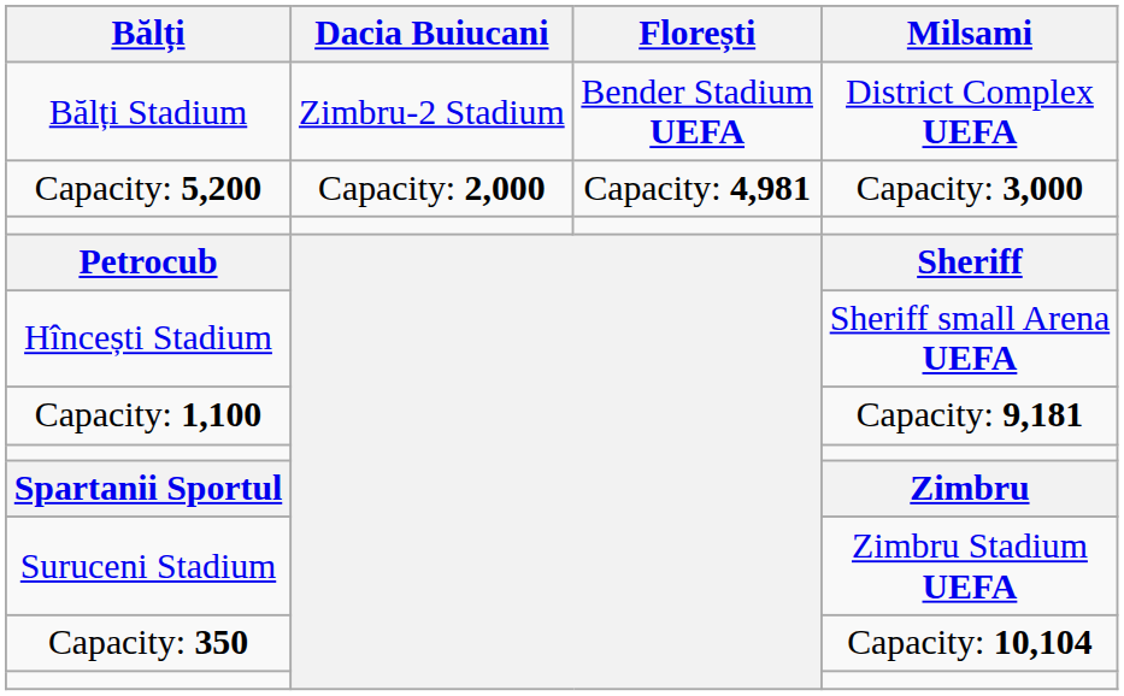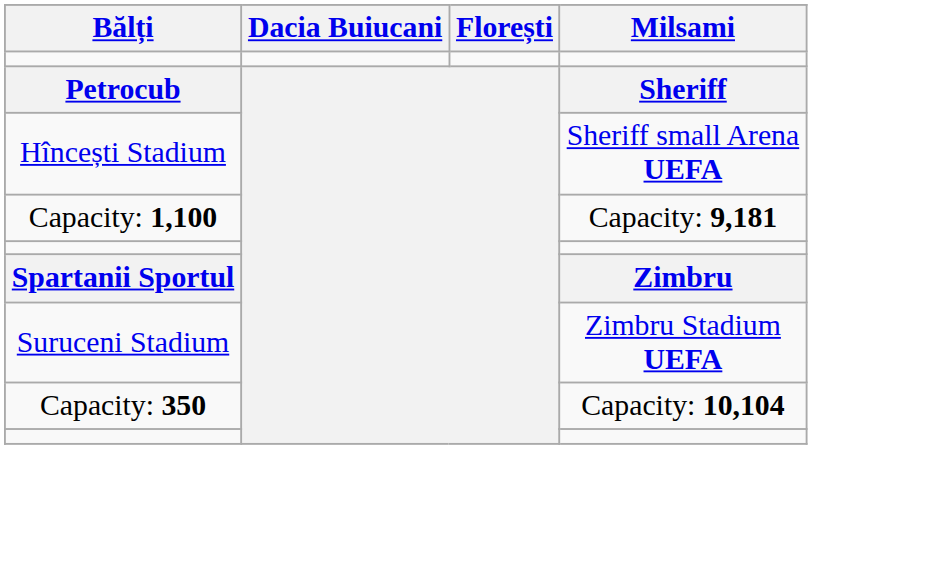 <table class="wikitable" style="text-align:center">
 <tr>
 <th><a href='#'>Bălți</a></th>
 <th><a href='#'>Dacia Buiucani</a> </th>
 <th><a href='#'>Florești</a> </th>
 <th><a href='#'>Milsami</a></th>
-</tr>
-<tr>
-<td><a href='#'>Bălți Stadium</a></td>
-<td><a href='#'>Zimbru-2 Stadium</a> </td>
-<td><a href='#'>Bender Stadium</a> <br><strong><a href='#'>UEFA</a></strong> </td>
-<td><a href='#'>District Complex</a><br><strong><a href='#'>UEFA</a></strong> </td>
-</tr>
-<tr>
-<td>Capacity: <strong>5,200</strong></td>
-<td>Capacity: <strong>2,000</strong></td>
-<td>Capacity: <strong>4,981</strong></td>
-<td>Capacity: <strong>3,000</strong></td>
 </tr>
 <tr>
 <td></td>
 <td></td>
 <td></td>
 <td></td>
 </tr>
 <tr>
 <th><a href='#'>Petrocub</a></th>
 <th rowspan="8" colspan="2"></th>
 <th><a href='#'>Sheriff</a></th>
 </tr>
 <tr>
 <td><a href='#'>Hîncești Stadium</a></td>
 <td><a href='#'>Sheriff small Arena</a> <br><strong><a href='#'>UEFA</a></strong> </td>
 </tr>
 <tr>
 <td>Capacity: <strong>1,100</strong></td>
 <td>Capacity: <strong>9,181</strong></td>
 </tr>
 <tr>
 <td></td>
 <td></td>
 </tr>
 <tr>
 <th><a href='#'>Spartanii Sportul</a> </th>
 <th><a href='#'>Zimbru</a></th>
 </tr>
 <tr>
 <td><a href='#'>Suruceni Stadium</a> </td>
 <td><a href='#'>Zimbru Stadium</a> <br><strong><a href='#'>UEFA</a></strong> </td>
 </tr>
 <tr>
 <td>Capacity: <strong>350</strong></td>
 <td>Capacity: <strong>10,104</strong></td>
 </tr>
 <tr>
 <td></td>
 <td></td>
 </tr>
 </table>
